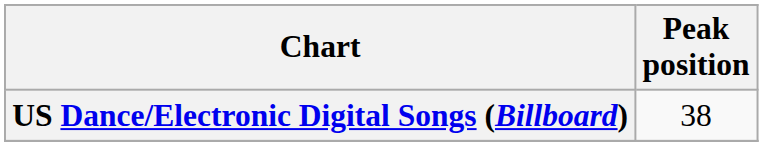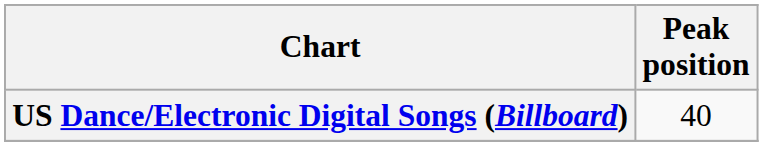 <table class="wikitable plainrowheaders sortable" style="text-align:center">
 <tr>
 <th>Chart</th>
 <th>Peak<br>position</th>
 </tr>
 <tr>
 <th scope="row">US <a href='#'>Dance/Electronic Digital Songs</a> (<em><a href='#'>Billboard</a></em>)</th>
-<td>38</td>
+<td>40</td>
 </tr>
 <tr>
 </tr>
 </table>
